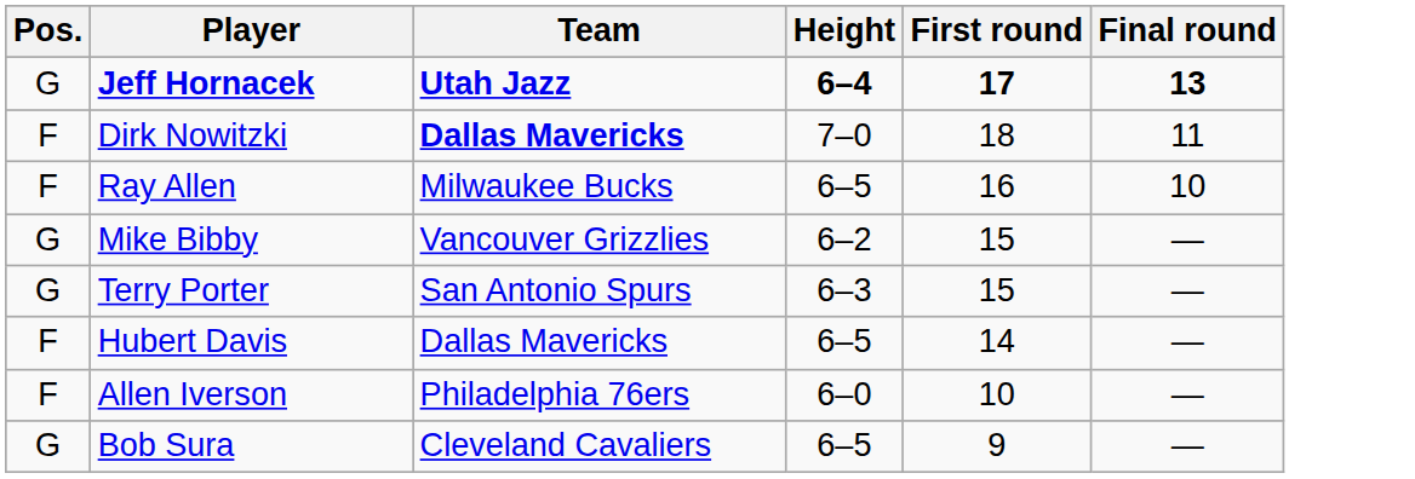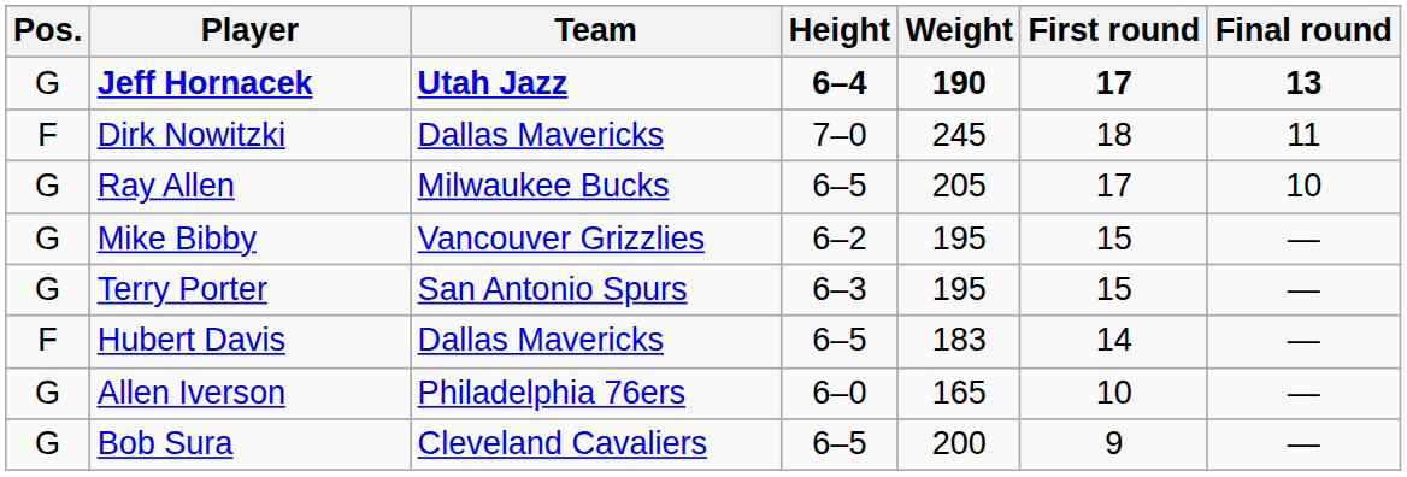 <table class="wikitable">
 <tr>
 <th>Pos.</th>
 <th style="width:150px;">Player</th>
 <th width=175>Team</th>
 <th>Height</th>
+<th>Weight</th>
 <th>First round</th>
 <th>Final round</th>
 </tr>
 <tr>
 <td style="text-align:center">G</td>
 <td><strong><a href='#'>Jeff Hornacek</a></strong></td>
 <td><strong><a href='#'>Utah Jazz</a></strong></td>
 <td align=center><strong>6–4</strong></td>
+<td align=center><strong>190</strong></td>
 <td align=center><strong>17</strong></td>
 <td align=center><strong>13</strong></td>
 </tr>
 <tr>
 <td style="text-align:center">F</td>
 <td><a href='#'>Dirk Nowitzki</a></td>
-<td><strong><a href='#'>Dallas Mavericks</a></strong></td>
+<td><a href='#'>Dallas Mavericks</a></td>
 <td align=center>7–0</td>
+<td align=center>245</td>
 <td align=center>18</td>
 <td align=center>11</td>
 </tr>
 <tr>
-<td style="text-align:center">F</td>
+<td style="text-align:center">G</td>
 <td><a href='#'>Ray Allen</a></td>
 <td><a href='#'>Milwaukee Bucks</a></td>
 <td align=center>6–5</td>
-<td align=center>16</td>
+<td align=center>205</td>
+<td align=center>17</td>
 <td align=center>10</td>
 </tr>
 <tr>
 <td style="text-align:center">G</td>
 <td><a href='#'>Mike Bibby</a></td>
 <td><a href='#'>Vancouver Grizzlies</a></td>
 <td align=center>6–2</td>
+<td align=center>195</td>
 <td align=center>15</td>
 <td align=center>—</td>
 </tr>
 <tr>
 <td style="text-align:center">G</td>
 <td><a href='#'>Terry Porter</a></td>
 <td><a href='#'>San Antonio Spurs</a></td>
 <td align=center>6–3</td>
+<td align=center>195</td>
 <td align=center>15</td>
 <td align=center>—</td>
 </tr>
 <tr>
 <td style="text-align:center">F</td>
 <td><a href='#'>Hubert Davis</a></td>
 <td><a href='#'>Dallas Mavericks</a></td>
 <td align=center>6–5</td>
+<td align=center>183</td>
 <td align=center>14</td>
 <td align=center>—</td>
 </tr>
 <tr>
-<td style="text-align:center">F</td>
+<td style="text-align:center">G</td>
 <td><a href='#'>Allen Iverson</a></td>
 <td><a href='#'>Philadelphia 76ers</a></td>
 <td align=center>6–0</td>
+<td align=center>165</td>
 <td align=center>10</td>
 <td align=center>—</td>
 </tr>
 <tr>
 <td style="text-align:center">G</td>
 <td><a href='#'>Bob Sura</a></td>
 <td><a href='#'>Cleveland Cavaliers</a></td>
 <td align=center>6–5</td>
+<td align=center>200</td>
 <td align=center>9</td>
 <td align=center>—</td>
 </tr>
 </table>
